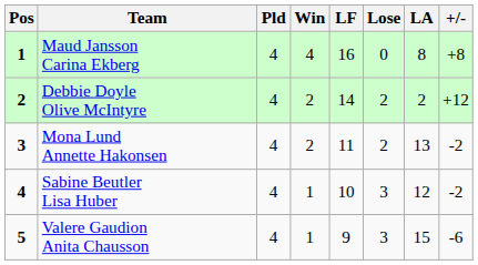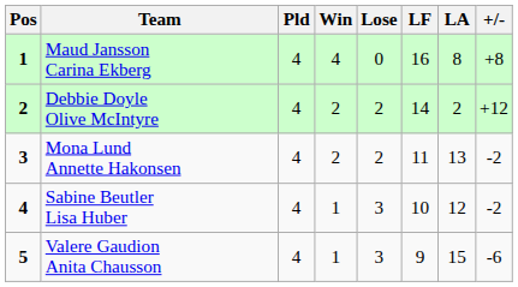 <table class="wikitable" style="font-size: 100%">
 <tr>
 <th width=20>Pos</th>
 <th width=200>Team</th>
 <th width=25>Pld</th>
 <th width=25>Win</th>
+<th width=25>Lose</th>
 <th width=25>LF</th>
-<th width=25>Lose</th>
 <th width=25>LA</th>
 <th width=25>+/-</th>
 </tr>
 <tr align=center style="background: #ccffcc;">
 <td><strong>1</strong></td>
 <td align="left"> <a href='#'>Maud Jansson</a><br> <a href='#'>Carina Ekberg</a></td>
 <td>4</td>
 <td>4</td>
+<td>0</td>
 <td>16</td>
-<td>0</td>
 <td>8</td>
 <td>+8</td>
 </tr>
 <tr align=center style="background: #ccffcc;">
 <td><strong>2</strong></td>
 <td align="left"> <a href='#'>Debbie Doyle</a><br> <a href='#'>Olive McIntyre</a></td>
 <td>4</td>
 <td>2</td>
+<td>2</td>
 <td>14</td>
-<td>2</td>
 <td>2</td>
 <td>+12</td>
 </tr>
 <tr align=center>
 <td><strong>3</strong></td>
 <td align="left"> <a href='#'>Mona Lund</a><br> <a href='#'>Annette Hakonsen</a></td>
 <td>4</td>
 <td>2</td>
+<td>2</td>
 <td>11</td>
-<td>2</td>
 <td>13</td>
 <td>-2</td>
 </tr>
 <tr align=center>
 <td><strong>4</strong></td>
 <td align="left"> <a href='#'>Sabine Beutler</a><br> <a href='#'>Lisa Huber</a></td>
 <td>4</td>
 <td>1</td>
+<td>3</td>
 <td>10</td>
-<td>3</td>
 <td>12</td>
 <td>-2</td>
 </tr>
 <tr align=center>
 <td><strong>5</strong></td>
 <td align="left"> <a href='#'>Valere Gaudion</a><br> <a href='#'>Anita Chausson</a></td>
 <td>4</td>
 <td>1</td>
+<td>3</td>
 <td>9</td>
-<td>3</td>
 <td>15</td>
 <td>-6</td>
 </tr>
 </table>
